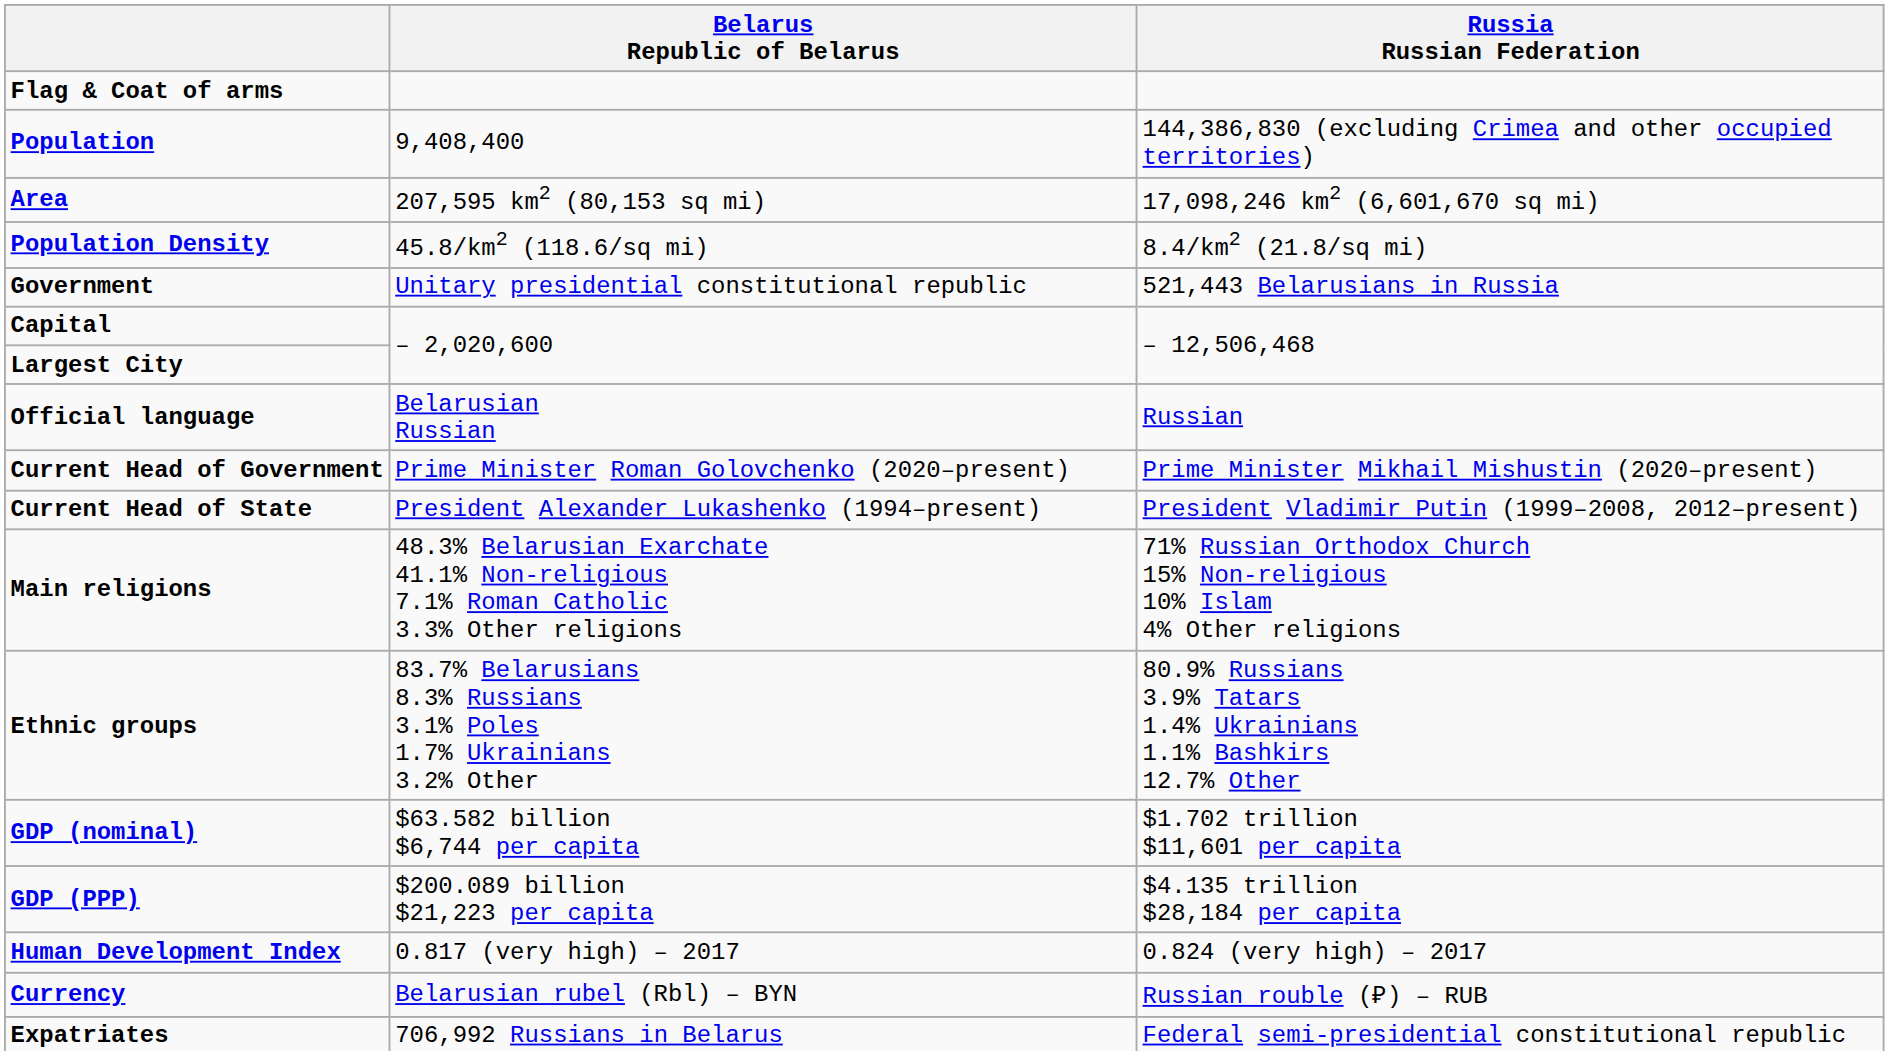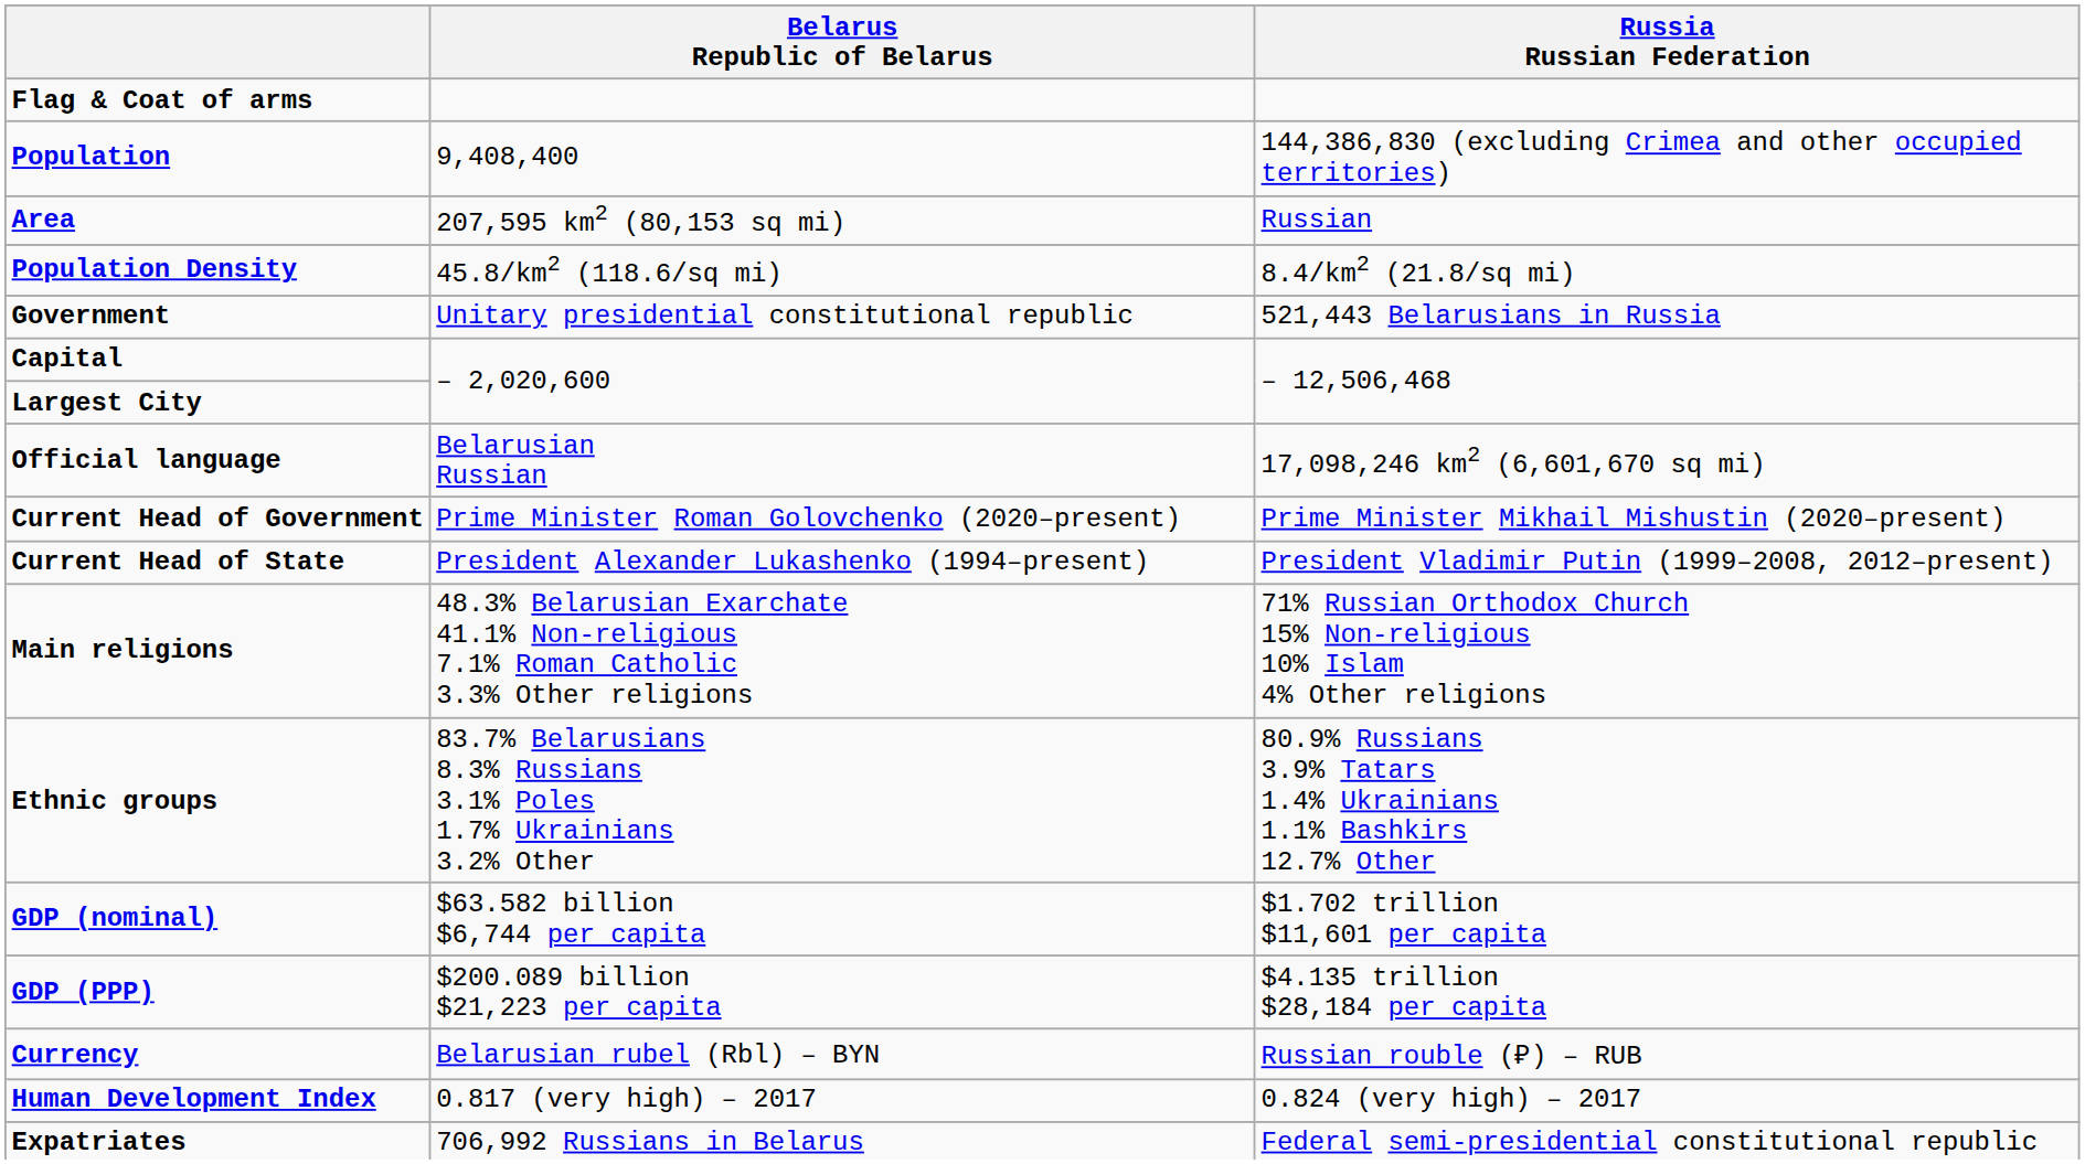 <table class="wikitable">
 <tr>
 <th></th>
 <th width="400"><strong><a href='#'>Belarus</a></strong><br>Republic of Belarus <br></th>
 <th width="400"><strong><a href='#'>Russia</a></strong><br>Russian Federation <br></th>
 </tr>
 <tr>
 <td><strong>Flag & Coat of arms</strong></td>
 <td style="text-align:center"> </td>
 <td style="text-align:center"> </td>
 </tr>
 <tr>
 <td><strong><a href='#'>Population</a></strong></td>
 <td>9,408,400</td>
 <td>144,386,830 (excluding <a href='#'>Crimea</a> and other <a href='#'>occupied territories</a>)</td>
 </tr>
 <tr>
 <td><strong><a href='#'>Area</a></strong></td>
 <td>207,595 km<sup>2</sup> (80,153 sq mi)</td>
-<td>17,098,246 km<sup>2</sup> (6,601,670 sq mi)</td>
+<td><a href='#'>Russian</a></td>
 </tr>
 <tr>
 <td><strong><a href='#'>Population Density</a></strong></td>
 <td>45.8/km<sup>2</sup> (118.6/sq mi)</td>
 <td>8.4/km<sup>2</sup> (21.8/sq mi)</td>
 </tr>
 <tr>
 <td><strong>Government</strong></td>
 <td><a href='#'>Unitary</a> <a href='#'>presidential</a> constitutional republic</td>
 <td>521,443 <a href='#'>Belarusians in Russia</a></td>
 </tr>
 <tr>
 <td><strong>Capital</strong></td>
 <td rowspan="2"> – 2,020,600</td>
 <td rowspan="2"> – 12,506,468</td>
 </tr>
 <tr>
 <td><strong>Largest City</strong></td>
 </tr>
 <tr>
 <td><strong>Official language</strong></td>
 <td><a href='#'>Belarusian</a><br><a href='#'>Russian</a></td>
-<td><a href='#'>Russian</a></td>
+<td>17,098,246 km<sup>2</sup> (6,601,670 sq mi)</td>
 </tr>
 <tr>
 <td><strong>Current Head of Government</strong></td>
 <td><a href='#'>Prime Minister</a> <a href='#'>Roman Golovchenko</a> (2020–present)</td>
 <td><a href='#'>Prime Minister</a> <a href='#'>Mikhail Mishustin</a> (2020–present)</td>
 </tr>
 <tr>
 <td><strong>Current Head of State</strong></td>
 <td><a href='#'>President</a> <a href='#'>Alexander Lukashenko</a> (1994–present)</td>
 <td><a href='#'>President</a> <a href='#'>Vladimir Putin</a> (1999–2008, 2012–present)</td>
 </tr>
 <tr>
 <td><strong>Main religions</strong></td>
 <td>48.3% <a href='#'>Belarusian Exarchate</a><br> 41.1% <a href='#'>Non-religious</a><br> 7.1% <a href='#'>Roman Catholic</a><br> 3.3% Other religions</td>
 <td>71% <a href='#'>Russian Orthodox Church</a><br> 15% <a href='#'>Non-religious</a><br> 10% <a href='#'>Islam</a><br> 4% Other religions</td>
 </tr>
 <tr>
 <td><strong>Ethnic groups</strong></td>
 <td>83.7% <a href='#'>Belarusians</a><br> 8.3% <a href='#'>Russians</a><br> 3.1% <a href='#'>Poles</a><br> 1.7% <a href='#'>Ukrainians</a><br> 3.2% Other</td>
 <td>80.9% <a href='#'>Russians</a><br> 3.9% <a href='#'>Tatars</a><br> 1.4% <a href='#'>Ukrainians</a><br> 1.1% <a href='#'>Bashkirs</a><br>12.7% <a href='#'>Other</a></td>
 </tr>
 <tr>
 <td><strong><a href='#'>GDP (nominal)</a></strong></td>
 <td>$63.582 billion<br> $6,744 <a href='#'>per capita</a></td>
 <td>$1.702 trillion<br> $11,601 <a href='#'>per capita</a></td>
 </tr>
 <tr>
 <td><strong><a href='#'>GDP (PPP)</a></strong></td>
 <td>$200.089 billion<br> $21,223 <a href='#'>per capita</a></td>
 <td>$4.135 trillion<br> $28,184 <a href='#'>per capita</a></td>
 </tr>
 <tr>
+<td><strong><a href='#'>Currency</a></strong></td>
+<td><a href='#'>Belarusian rubel</a> (Rbl) – BYN</td>
+<td><a href='#'>Russian rouble</a> (₽) – RUB</td>
+</tr>
+<tr>
 <td><strong><a href='#'>Human Development Index</a></strong></td>
 <td>0.817 (<span>very high</span>) – 2017</td>
 <td>0.824 (<span>very high</span>) – 2017</td>
-</tr>
-<tr>
-<td><strong><a href='#'>Currency</a></strong></td>
-<td><a href='#'>Belarusian rubel</a> (Rbl) – BYN</td>
-<td><a href='#'>Russian rouble</a> (₽) – RUB</td>
 </tr>
 <tr>
 <td><strong>Expatriates</strong></td>
 <td>706,992 <a href='#'>Russians in Belarus</a></td>
 <td><a href='#'>Federal</a> <a href='#'>semi-presidential</a> constitutional republic</td>
 </tr>
 </table>
